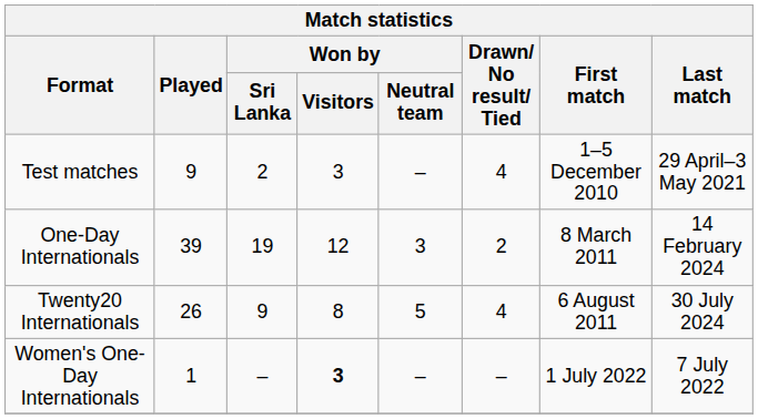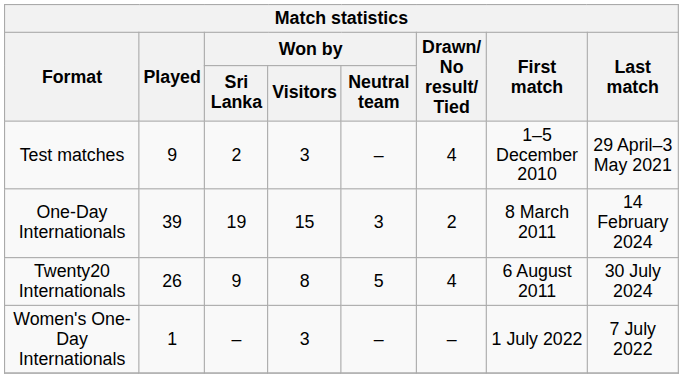 <table class="wikitable">
 <tr>
 <th colspan="8">Match statistics</th>
 </tr>
 <tr>
 <th rowspan=2>Format</th>
 <th rowspan=2>Played</th>
 <th colspan=3>Won by</th>
 <th rowspan=2>Drawn/ <br> No result/ <br> Tied</th>
 <th rowspan=2>First match</th>
 <th rowspan=2>Last match</th>
 </tr>
 <tr>
 <th>Sri Lanka</th>
 <th>Visitors</th>
 <th>Neutral team</th>
 </tr>
 <tr>
 <td align=center>Test matches</td>
 <td align=center>9</td>
 <td align=center>2</td>
 <td align=center>3</td>
 <td align=center>–</td>
 <td align=center>4</td>
 <td align=center>1–5 December 2010</td>
 <td align=center>29 April–3 May 2021</td>
 </tr>
 <tr>
 <td align=center>One-Day Internationals</td>
 <td align=center>39</td>
 <td align=center>19</td>
-<td align=center>12</td>
+<td align=center>15</td>
 <td align=center>3 </td>
 <td align=center>2</td>
 <td align=center>8 March 2011</td>
 <td align=center>14 February 2024</td>
 </tr>
 <tr>
 <td align=center>Twenty20 Internationals</td>
 <td align=center>26</td>
 <td align=center>9</td>
 <td align=center>8</td>
 <td align=center>5 </td>
 <td align=center>4</td>
 <td align=center>6 August 2011</td>
 <td align=center>30 July 2024</td>
 </tr>
 <tr>
 <td align=center>Women's One-Day Internationals</td>
 <td align=center>1</td>
 <td align=center>–</td>
-<td align=center><strong>3</strong></td>
+<td align=center>3</td>
 <td align=center>–</td>
 <td align=center>–</td>
 <td align=center>1 July 2022</td>
 <td align=center>7 July 2022</td>
 </tr>
 <tr>
 </tr>
 </table>
